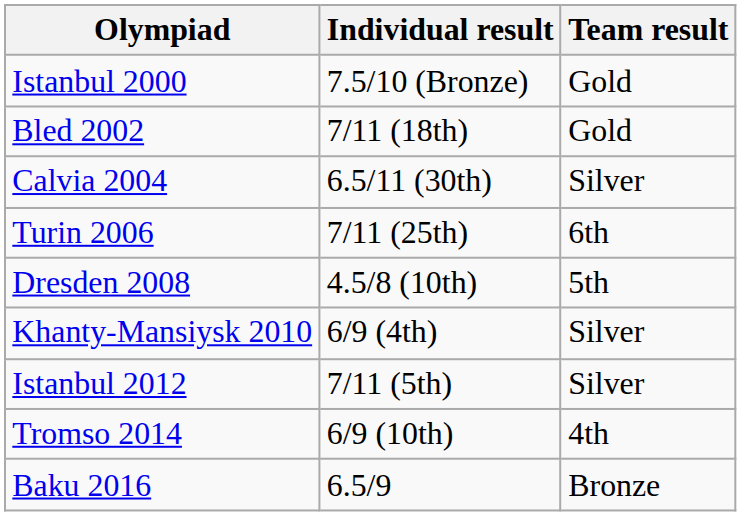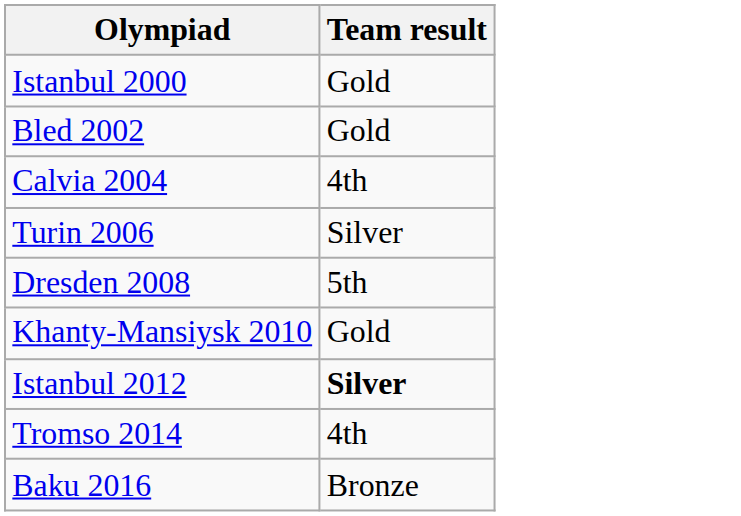 <table class="wikitable" style="text-align: left;">
 <tr>
 <th>Olympiad</th>
-<th>Individual result</th>
 <th>Team result</th>
 </tr>
 <tr>
 <td><a href='#'>Istanbul 2000</a></td>
-<td>7.5/10 (Bronze)</td>
 <td>Gold</td>
 </tr>
 <tr>
 <td><a href='#'>Bled 2002</a></td>
-<td>7/11 (18th)</td>
 <td>Gold</td>
 </tr>
 <tr>
 <td><a href='#'>Calvia 2004</a></td>
-<td>6.5/11 (30th)</td>
+<td>4th</td>
+</tr>
+<tr>
+<td><a href='#'>Turin 2006</a></td>
 <td>Silver</td>
 </tr>
 <tr>
-<td><a href='#'>Turin 2006</a></td>
-<td>7/11 (25th)</td>
-<td>6th</td>
-</tr>
-<tr>
 <td><a href='#'>Dresden 2008</a></td>
-<td>4.5/8 (10th)</td>
 <td>5th</td>
 </tr>
 <tr>
 <td><a href='#'>Khanty-Mansiysk 2010</a></td>
-<td>6/9 (4th)</td>
-<td>Silver</td>
+<td>Gold</td>
 </tr>
 <tr>
 <td><a href='#'>Istanbul 2012</a></td>
-<td>7/11 (5th)</td>
-<td>Silver</td>
+<td><strong>Silver</strong></td>
 </tr>
 <tr>
 <td><a href='#'>Tromso 2014</a></td>
-<td>6/9 (10th)</td>
 <td>4th</td>
 </tr>
 <tr>
 <td><a href='#'>Baku 2016</a></td>
-<td>6.5/9</td>
 <td>Bronze</td>
 </tr>
 </table>
